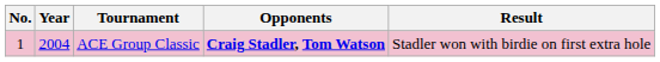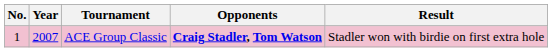 <table class="wikitable" style="font-size:95%;">
 <tr>
 <th>No.</th>
 <th>Year</th>
 <th>Tournament</th>
 <th>Opponents</th>
 <th>Result</th>
 </tr>
 <tr style="background:#F2C1D1;">
 <td align=center>1</td>
-<td><a href='#'>2004</a></td>
+<td><a href='#'>2007</a></td>
 <td><a href='#'>ACE Group Classic</a></td>
 <td><strong> <a href='#'>Craig Stadler</a>,  <a href='#'>Tom Watson</a></strong></td>
 <td>Stadler won with birdie on first extra hole</td>
 </tr>
 </table>
